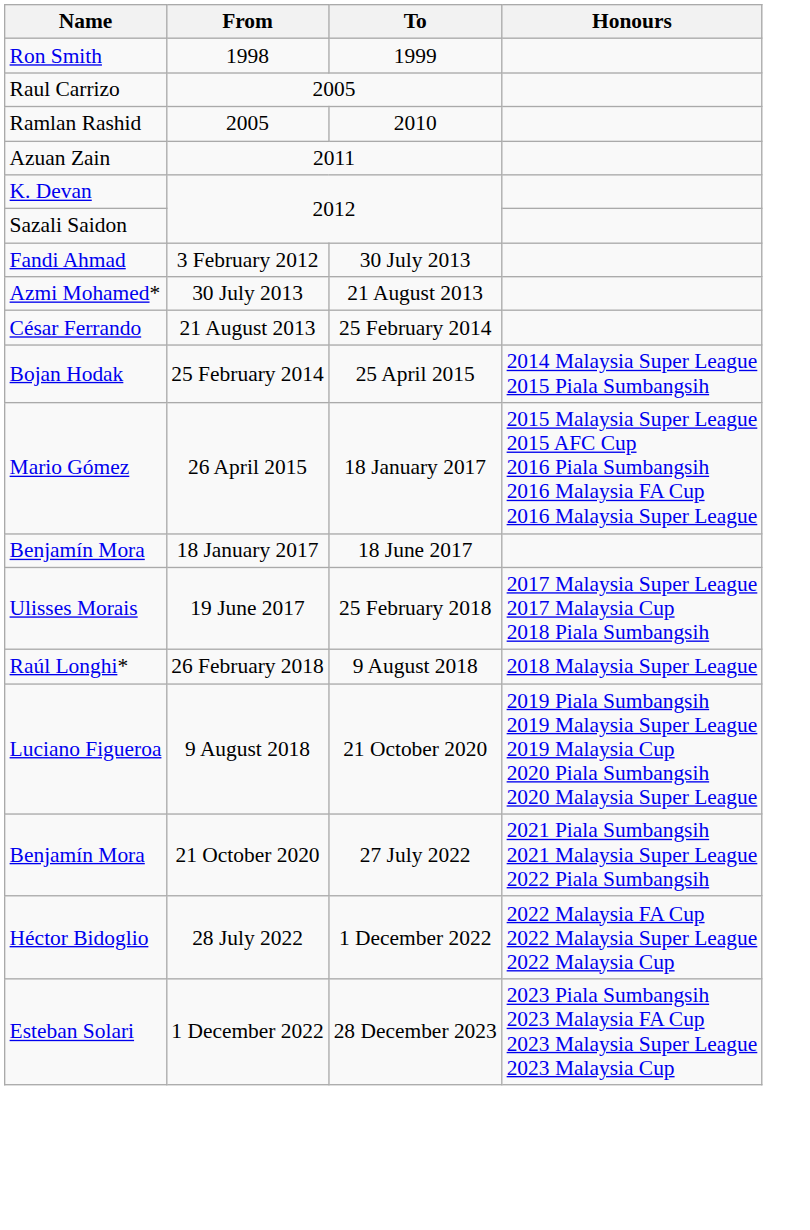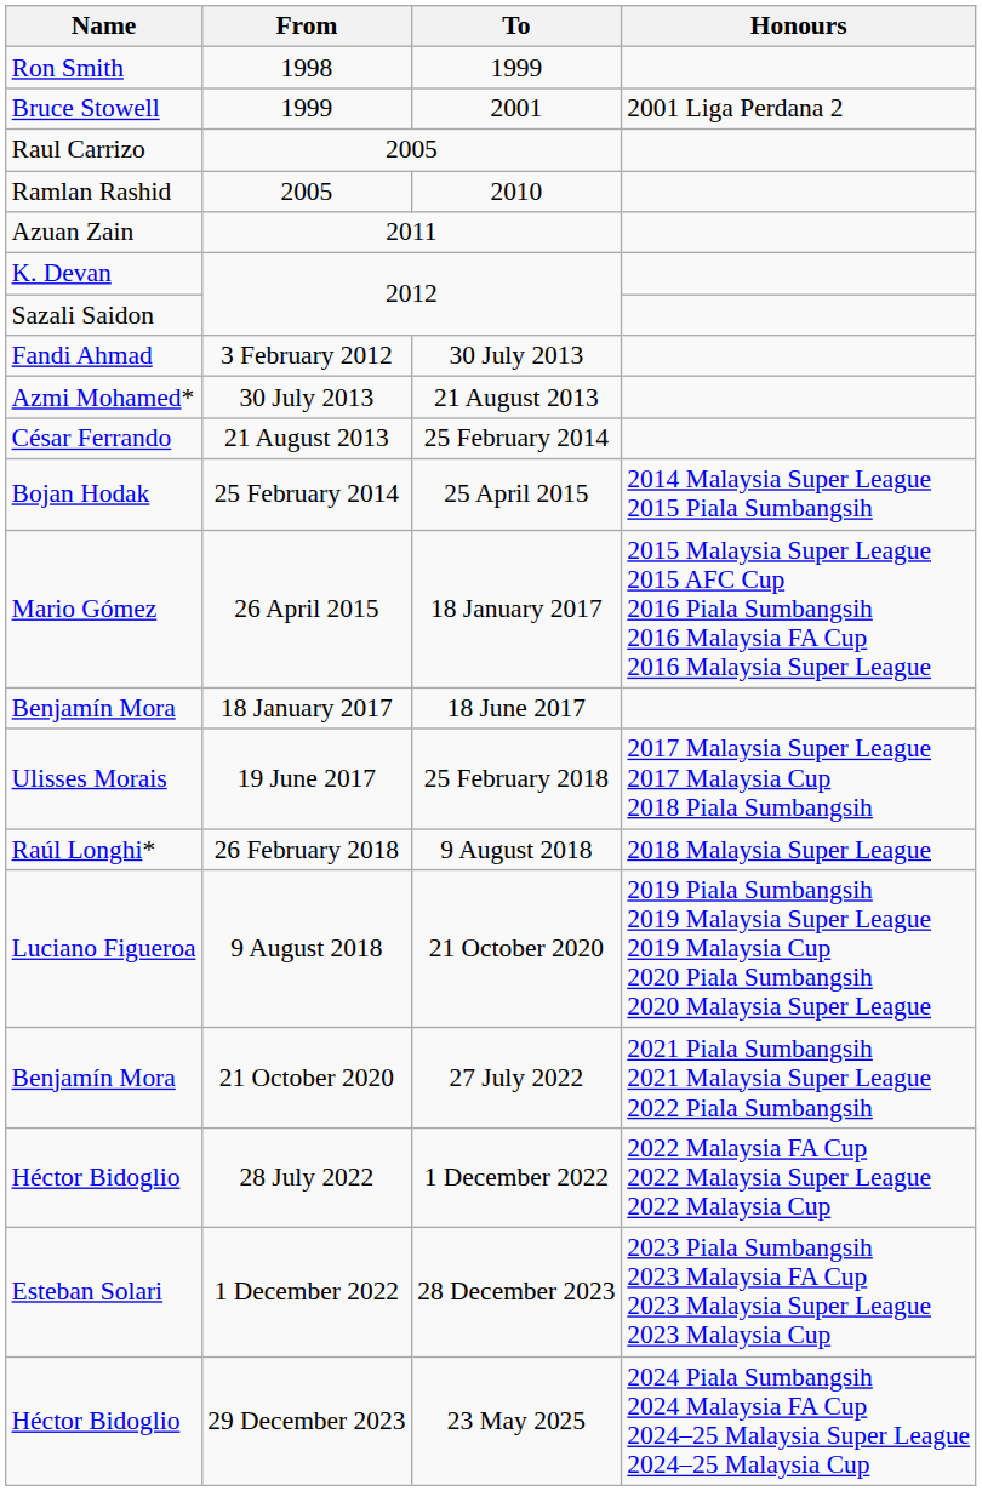 <table class="wikitable">
 <tr>
 <th>Name</th>
 <th>From</th>
 <th>To</th>
 <th>Honours</th>
 </tr>
 <tr>
 <td> <a href='#'>Ron Smith</a></td>
 <td align=center>1998</td>
 <td align=center>1999</td>
 <td></td>
+</tr>
+<tr>
+<td> <a href='#'>Bruce Stowell</a></td>
+<td align=center>1999</td>
+<td align=center>2001</td>
+<td>2001 Liga Perdana 2</td>
 </tr>
 <tr>
 <td> Raul Carrizo</td>
 <td colspan="2" style="text-align:center;">2005</td>
 <td></td>
 </tr>
 <tr>
 <td> Ramlan Rashid</td>
 <td align=center>2005</td>
 <td align=center>2010</td>
 <td></td>
 </tr>
 <tr>
 <td> Azuan Zain</td>
 <td colspan="2" style="text-align:center;">2011</td>
 <td></td>
 </tr>
 <tr>
 <td> <a href='#'>K. Devan</a></td>
 <td rowspan=2 colspan="2" style="text-align:center;">2012</td>
 <td></td>
 </tr>
 <tr>
 <td> Sazali Saidon</td>
 <td></td>
 </tr>
 <tr>
 <td> <a href='#'>Fandi Ahmad</a></td>
 <td align=center>3 February 2012</td>
 <td align=center>30 July 2013</td>
 <td></td>
 </tr>
 <tr>
 <td> <a href='#'>Azmi Mohamed</a>*</td>
 <td align=center>30 July 2013</td>
 <td align=center>21 August 2013</td>
 <td></td>
 </tr>
 <tr>
 <td> <a href='#'>César Ferrando</a></td>
 <td align=center>21 August 2013</td>
 <td align=center>25 February 2014</td>
 <td></td>
 </tr>
 <tr>
 <td> <a href='#'>Bojan Hodak</a></td>
 <td align=center>25 February 2014</td>
 <td align=center>25 April 2015</td>
 <td><a href='#'>2014 Malaysia Super League</a><br><a href='#'>2015 Piala Sumbangsih</a></td>
 </tr>
 <tr>
 <td> <a href='#'>Mario Gómez</a></td>
 <td align=center>26 April 2015</td>
 <td align=center>18 January 2017</td>
 <td><a href='#'>2015 Malaysia Super League</a><br><a href='#'>2015 AFC Cup</a><br><a href='#'>2016 Piala Sumbangsih</a><br><a href='#'>2016 Malaysia FA Cup</a><br><a href='#'>2016 Malaysia Super League</a></td>
 </tr>
 <tr>
 <td> <a href='#'>Benjamín Mora</a></td>
 <td align=center>18 January 2017</td>
 <td align=center>18 June 2017</td>
 <td></td>
 </tr>
 <tr>
 <td> <a href='#'>Ulisses Morais</a></td>
 <td align=center>19 June 2017</td>
 <td align=center>25 February 2018</td>
 <td><a href='#'>2017 Malaysia Super League</a><br><a href='#'>2017 Malaysia Cup</a><br><a href='#'>2018 Piala Sumbangsih</a></td>
 </tr>
 <tr>
 <td> <a href='#'>Raúl Longhi</a>*</td>
 <td align=center>26 February 2018</td>
 <td align=center>9 August 2018</td>
 <td><a href='#'>2018 Malaysia Super League</a></td>
 </tr>
 <tr>
 <td> <a href='#'>Luciano Figueroa</a></td>
 <td align=center>9 August 2018</td>
 <td align=center>21 October 2020</td>
 <td><a href='#'>2019 Piala Sumbangsih</a><br><a href='#'>2019 Malaysia Super League</a><br><a href='#'>2019 Malaysia Cup</a><br><a href='#'>2020 Piala Sumbangsih</a><br><a href='#'>2020 Malaysia Super League</a></td>
 </tr>
 <tr>
 <td> <a href='#'>Benjamín Mora</a></td>
 <td align=center>21 October 2020</td>
 <td align=center>27 July 2022</td>
 <td><a href='#'>2021 Piala Sumbangsih</a><br><a href='#'>2021 Malaysia Super League</a><br><a href='#'>2022 Piala Sumbangsih</a></td>
 </tr>
 <tr>
 <td> <a href='#'>Héctor Bidoglio</a></td>
 <td align=center>28 July 2022</td>
 <td align=center>1 December 2022</td>
 <td><a href='#'>2022 Malaysia FA Cup</a><br><a href='#'>2022 Malaysia Super League</a><br><a href='#'>2022 Malaysia Cup</a></td>
 </tr>
 <tr>
 <td> <a href='#'>Esteban Solari</a></td>
 <td align=center>1 December 2022</td>
 <td align=center>28 December 2023</td>
 <td><a href='#'>2023 Piala Sumbangsih</a><br><a href='#'>2023 Malaysia FA Cup</a><br><a href='#'>2023 Malaysia Super League</a><br><a href='#'>2023 Malaysia Cup</a></td>
 </tr>
+<tr>
+<td> <a href='#'>Héctor Bidoglio</a></td>
+<td align=center>29 December 2023</td>
+<td align=center>23 May 2025</td>
+<td><a href='#'>2024 Piala Sumbangsih</a><br><a href='#'>2024 Malaysia FA Cup</a><br><a href='#'>2024–25 Malaysia Super League</a><br><a href='#'>2024–25 Malaysia Cup</a></td>
+</tr>
 </table>
